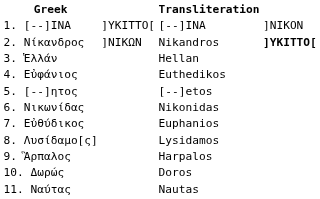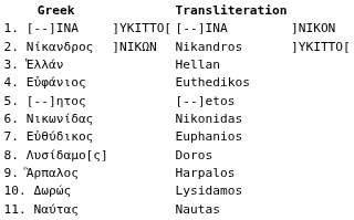 <table>
 <tr>
 <th>Greek</th>
 <th></th>
 <th>Transliteration</th>
 <th></th>
 </tr>
 <tr>
 <td>1. [--]ΙΝΑ</td>
 <td>]ΥΚΙΤΤΟ[</td>
 <td>[--]INA</td>
 <td>]NIKON</td>
 </tr>
 <tr>
 <td>2. Νίκανδρος</td>
 <td>]ΝΙΚΩΝ</td>
 <td>Nikandros</td>
-<td><strong>]YKITTO[</strong></td>
+<td>]YKITTO[</td>
 </tr>
 <tr>
 <td>3. Ἑλλάν</td>
 <td></td>
 <td>Hellan</td>
 <td></td>
 </tr>
 <tr>
 <td>4. Εὐφάνιος</td>
 <td></td>
 <td>Euthedikos</td>
 <td></td>
 </tr>
 <tr>
 <td>5. [--]ητος</td>
 <td></td>
 <td>[--]etos</td>
 <td></td>
 </tr>
 <tr>
 <td>6. Νικωνίδας</td>
 <td></td>
 <td>Nikonidas</td>
 <td></td>
 </tr>
 <tr>
 <td>7. Εὐθύδικος</td>
 <td></td>
 <td>Euphanios</td>
 <td></td>
 </tr>
 <tr>
 <td>8. Λυσίδαμο[ς]</td>
 <td></td>
-<td>Lysidamos</td>
+<td>Doros</td>
 <td></td>
 </tr>
 <tr>
 <td>9. Ἃρπαλος</td>
 <td></td>
 <td>Harpalos</td>
 <td></td>
 </tr>
 <tr>
 <td>10. Δωρώς</td>
 <td></td>
-<td>Doros</td>
+<td>Lysidamos</td>
 <td></td>
 </tr>
 <tr>
 <td>11. Ναύτας</td>
 <td></td>
 <td>Nautas</td>
 <td></td>
 </tr>
 </table>
